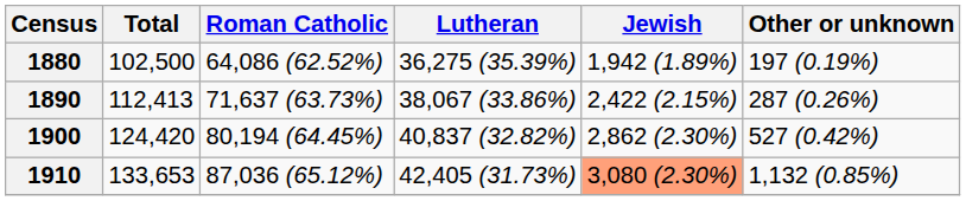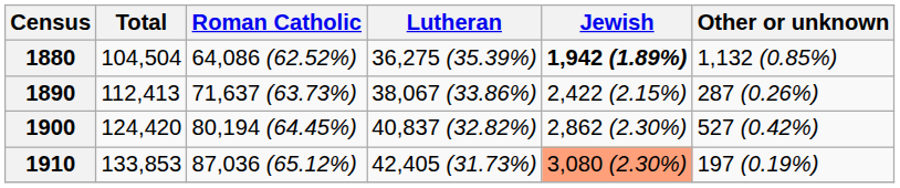 <table class="wikitable">
 <tr>
 <th>Census</th>
 <th>Total</th>
 <th><a href='#'>Roman Catholic</a></th>
 <th><a href='#'>Lutheran</a></th>
 <th><a href='#'>Jewish</a></th>
 <th>Other or unknown</th>
 </tr>
 <tr>
 <th>1880</th>
-<td>102,500</td>
+<td>104,504</td>
 <td>64,086 <em>(62.52%)</em></td>
 <td>36,275 <em>(35.39%)</em></td>
-<td>1,942 <em>(1.89%)</em></td>
-<td>197 <em>(0.19%)</em></td>
+<td><strong>1,942 <em>(1.89%)</em></strong></td>
+<td>1,132 <em>(0.85%)</em></td>
 </tr>
 <tr>
 <th>1890</th>
 <td>112,413</td>
 <td>71,637 <em>(63.73%)</em></td>
 <td>38,067 <em>(33.86%)</em></td>
 <td>2,422 <em>(2.15%)</em></td>
 <td>287 <em>(0.26%)</em></td>
 </tr>
 <tr>
 <th>1900</th>
 <td>124,420</td>
 <td>80,194 <em>(64.45%)</em></td>
 <td>40,837 <em>(32.82%)</em></td>
 <td>2,862 <em>(2.30%)</em></td>
 <td>527 <em>(0.42%)</em></td>
 </tr>
 <tr>
 <th>1910</th>
-<td>133,653</td>
+<td>133,853</td>
 <td>87,036 <em>(65.12%)</em></td>
 <td>42,405 <em>(31.73%)</em></td>
 <td style="background: lightsalmon;">3,080 <em>(2.30%)</em></td>
-<td>1,132 <em>(0.85%)</em></td>
+<td>197 <em>(0.19%)</em></td>
 </tr>
 <tr>
 </tr>
 </table>
